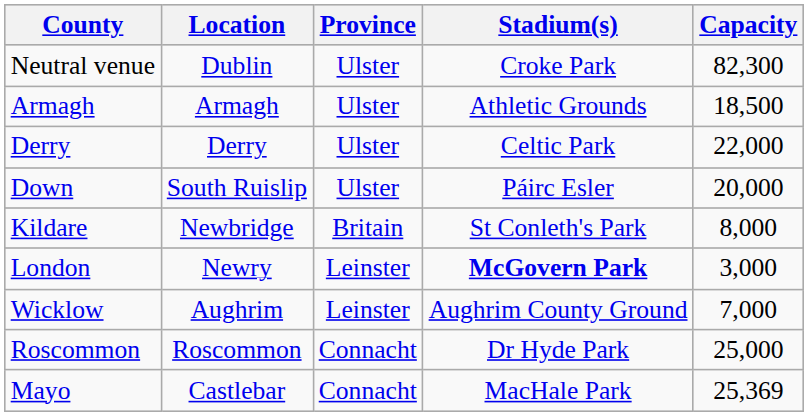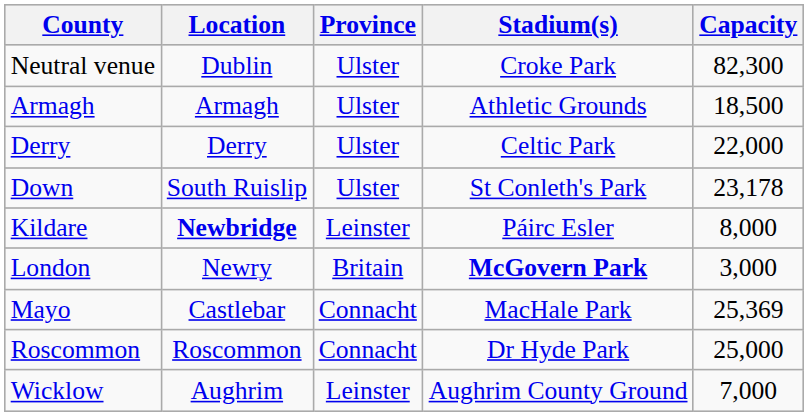 <table class="wikitable sortable" style="text-align:center">
 <tr>
 <th><a href='#'>County</a></th>
 <th><a href='#'>Location</a></th>
 <th><a href='#'>Province</a></th>
 <th><a href='#'>Stadium(s)</a></th>
 <th><a href='#'>Capacity</a></th>
 </tr>
 <tr>
 <td style="text-align:left">Neutral venue</td>
 <td><a href='#'>Dublin</a></td>
 <td><a href='#'>Ulster</a></td>
 <td><a href='#'>Croke Park</a></td>
 <td>82,300</td>
 </tr>
 <tr>
 <td style="text-align:left"> <a href='#'>Armagh</a></td>
 <td><a href='#'>Armagh</a></td>
 <td><a href='#'>Ulster</a></td>
 <td><a href='#'>Athletic Grounds</a></td>
 <td>18,500</td>
 </tr>
 <tr>
 <td style="text-align:left"> <a href='#'>Derry</a></td>
 <td><a href='#'>Derry</a></td>
 <td><a href='#'>Ulster</a></td>
 <td><a href='#'>Celtic Park</a></td>
 <td>22,000</td>
 </tr>
 <tr>
 <td style="text-align:left"> <a href='#'>Down</a></td>
 <td><a href='#'>South Ruislip</a></td>
 <td><a href='#'>Ulster</a></td>
-<td><a href='#'>Páirc Esler</a></td>
-<td>20,000</td>
+<td><a href='#'>St Conleth's Park</a></td>
+<td>23,178</td>
 </tr>
 <tr>
 <td style="text-align:left"> <a href='#'>Kildare</a></td>
-<td><a href='#'>Newbridge</a></td>
-<td><a href='#'>Britain</a></td>
-<td><a href='#'>St Conleth's Park</a></td>
+<td><strong><a href='#'>Newbridge</a></strong></td>
+<td><a href='#'>Leinster</a></td>
+<td><a href='#'>Páirc Esler</a></td>
 <td>8,000</td>
 </tr>
 <tr>
 <td style="text-align:left"> <a href='#'>London</a></td>
 <td><a href='#'>Newry</a></td>
-<td><a href='#'>Leinster</a></td>
+<td><a href='#'>Britain</a></td>
 <td><strong><a href='#'>McGovern Park</a></strong></td>
 <td>3,000</td>
 </tr>
 <tr>
-<td style="text-align:left"> <a href='#'>Wicklow</a></td>
-<td><a href='#'>Aughrim</a></td>
-<td><a href='#'>Leinster</a></td>
-<td><a href='#'>Aughrim County Ground</a></td>
-<td>7,000</td>
+<td style="text-align:left"> <a href='#'>Mayo</a></td>
+<td><a href='#'>Castlebar</a></td>
+<td><a href='#'>Connacht</a></td>
+<td><a href='#'>MacHale Park</a></td>
+<td>25,369</td>
 </tr>
 <tr>
 <td style="text-align:left"> <a href='#'>Roscommon</a></td>
 <td><a href='#'>Roscommon</a></td>
 <td><a href='#'>Connacht</a></td>
 <td><a href='#'>Dr Hyde Park</a></td>
 <td>25,000</td>
 </tr>
 <tr>
-<td style="text-align:left"> <a href='#'>Mayo</a></td>
-<td><a href='#'>Castlebar</a></td>
-<td><a href='#'>Connacht</a></td>
-<td><a href='#'>MacHale Park</a></td>
-<td>25,369</td>
+<td style="text-align:left"> <a href='#'>Wicklow</a></td>
+<td><a href='#'>Aughrim</a></td>
+<td><a href='#'>Leinster</a></td>
+<td><a href='#'>Aughrim County Ground</a></td>
+<td>7,000</td>
 </tr>
 </table>
